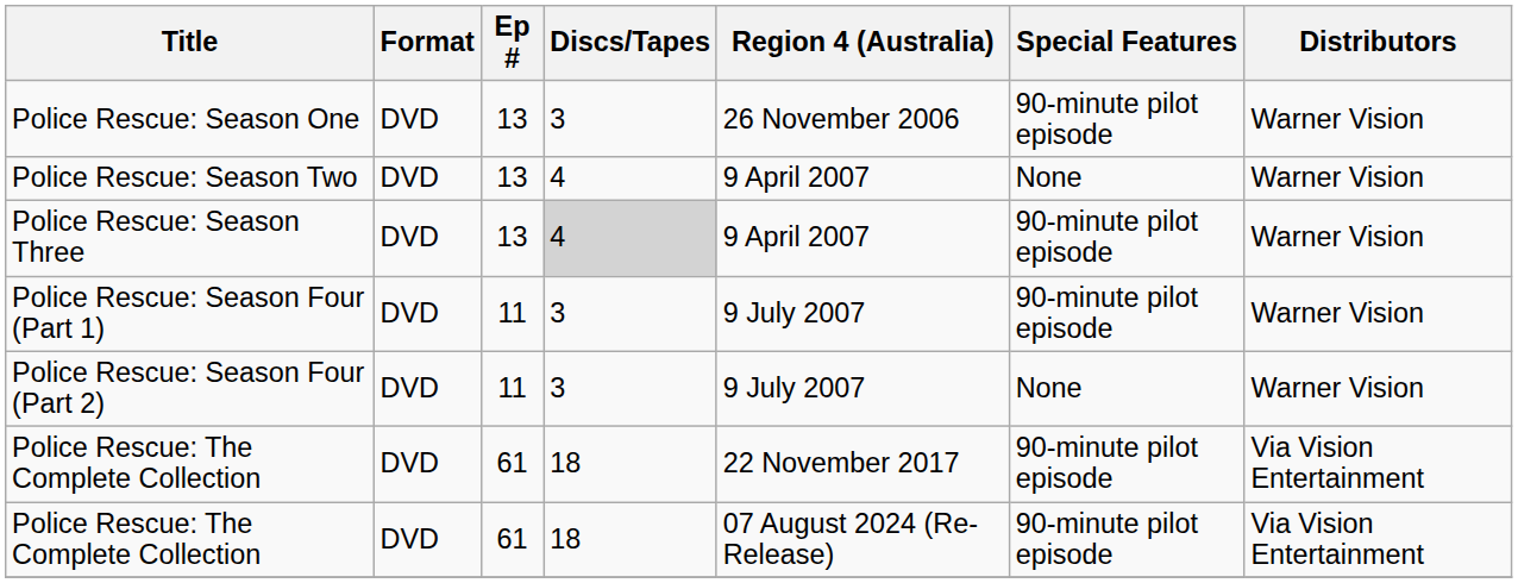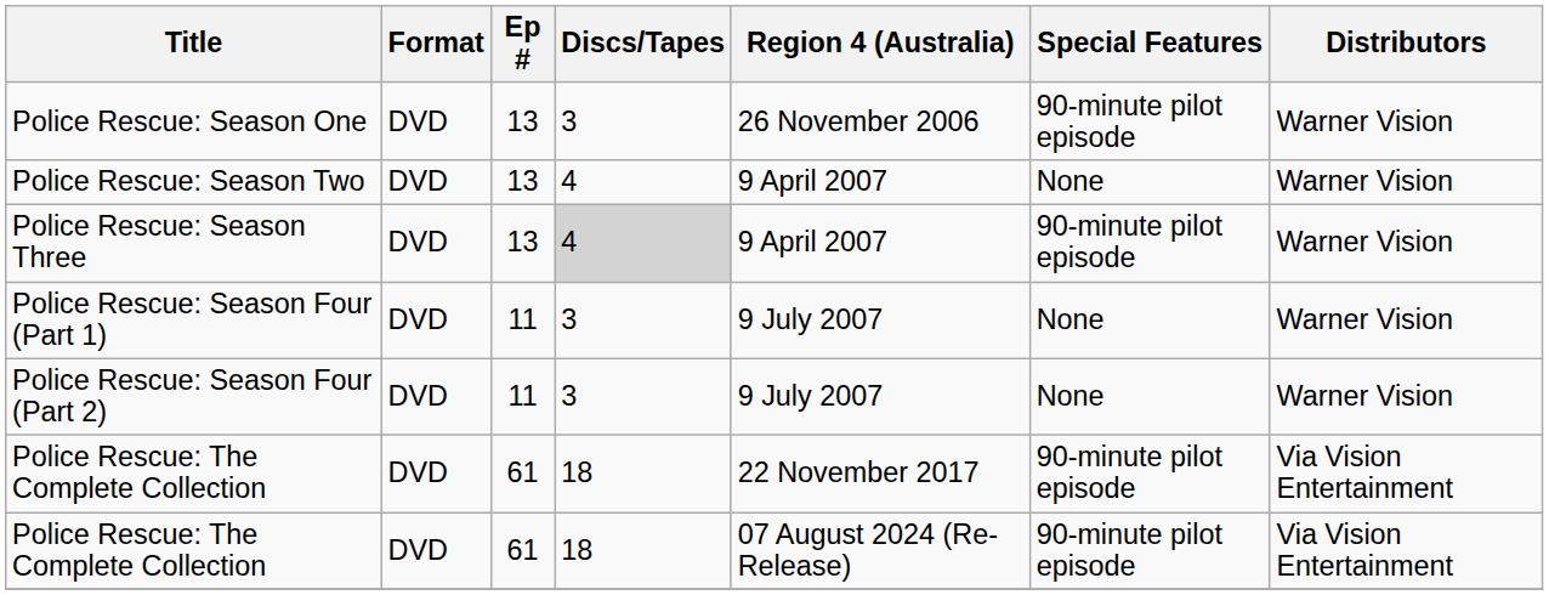 <table class="wikitable">
 <tr>
 <th>Title</th>
 <th>Format</th>
 <th>Ep #</th>
 <th>Discs/Tapes</th>
 <th>Region 4 (Australia)</th>
 <th>Special Features</th>
 <th>Distributors</th>
 </tr>
 <tr>
 <td>Police Rescue: Season One</td>
 <td>DVD</td>
 <td style="text-align:center;">13</td>
 <td>3</td>
 <td>26 November 2006</td>
 <td>90-minute pilot episode</td>
 <td>Warner Vision</td>
 </tr>
 <tr>
 <td>Police Rescue: Season Two</td>
 <td>DVD</td>
 <td style="text-align:center;">13</td>
 <td>4</td>
 <td>9 April 2007</td>
 <td>None</td>
 <td>Warner Vision</td>
 </tr>
 <tr>
 <td>Police Rescue: Season Three</td>
 <td>DVD</td>
 <td style="text-align:center;">13</td>
 <td style="background: lightgrey;">4</td>
 <td>9 April 2007</td>
 <td>90-minute pilot episode</td>
 <td>Warner Vision</td>
 </tr>
 <tr>
 <td>Police Rescue: Season Four (Part 1)</td>
 <td>DVD</td>
 <td style="text-align:center;">11</td>
 <td>3</td>
 <td>9 July 2007</td>
-<td>90-minute pilot episode</td>
+<td>None</td>
 <td>Warner Vision</td>
 </tr>
 <tr>
 <td>Police Rescue: Season Four (Part 2)</td>
 <td>DVD</td>
 <td style="text-align:center;">11</td>
 <td>3</td>
 <td>9 July 2007</td>
 <td>None</td>
 <td>Warner Vision</td>
 </tr>
 <tr>
 <td>Police Rescue: The Complete Collection</td>
 <td>DVD</td>
 <td style="text-align:center;">61</td>
 <td>18</td>
 <td>22 November 2017</td>
 <td>90-minute pilot episode</td>
 <td>Via Vision Entertainment</td>
 </tr>
 <tr>
 <td>Police Rescue: The Complete Collection</td>
 <td>DVD</td>
 <td style="text-align:center;">61</td>
 <td>18</td>
 <td>07 August 2024 (Re-Release)</td>
 <td>90-minute pilot episode</td>
 <td>Via Vision Entertainment</td>
 </tr>
 <tr>
 </tr>
 </table>
